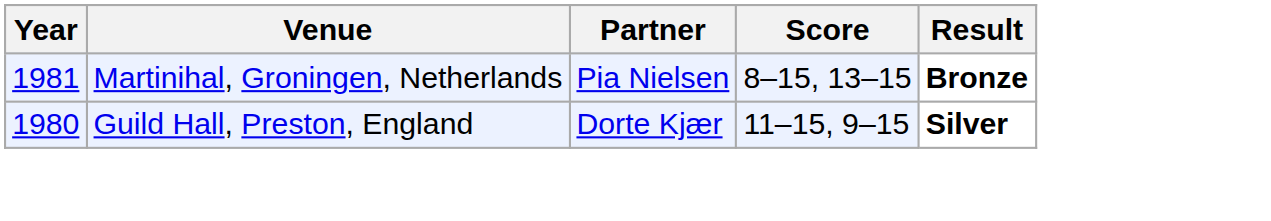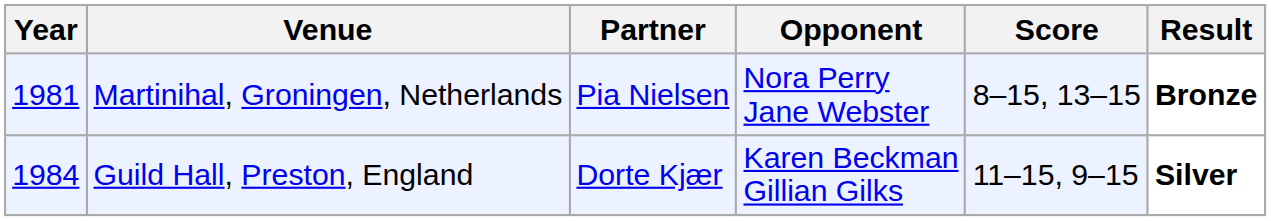 <table class="sortable wikitable" style="font-size: 90%;">
 <tr>
 <th>Year</th>
 <th>Venue</th>
 <th>Partner</th>
+<th>Opponent</th>
 <th>Score</th>
 <th>Result</th>
 </tr>
 <tr style="background:#ECF2FF">
 <td align="center"><a href='#'>1981</a></td>
 <td align="left"><a href='#'>Martinihal</a>, <a href='#'>Groningen</a>, Netherlands</td>
 <td align="left"> <a href='#'>Pia Nielsen</a></td>
+<td align="left"> <a href='#'>Nora Perry</a><br> <a href='#'>Jane Webster</a></td>
 <td align="left">8–15, 13–15</td>
 <td style="text-align:left; background:white"> <strong>Bronze</strong></td>
 </tr>
 <tr style="background:#ECF2FF">
-<td align="center"><a href='#'>1980</a></td>
+<td align="center"><a href='#'>1984</a></td>
 <td align="left"><a href='#'>Guild Hall</a>, <a href='#'>Preston</a>, England</td>
 <td align="left"> <a href='#'>Dorte Kjær</a></td>
+<td align="left"> <a href='#'>Karen Beckman</a><br> <a href='#'>Gillian Gilks</a></td>
 <td align="left">11–15, 9–15</td>
 <td style="text-align:left; background:white"> <strong>Silver</strong></td>
 </tr>
 </table>
